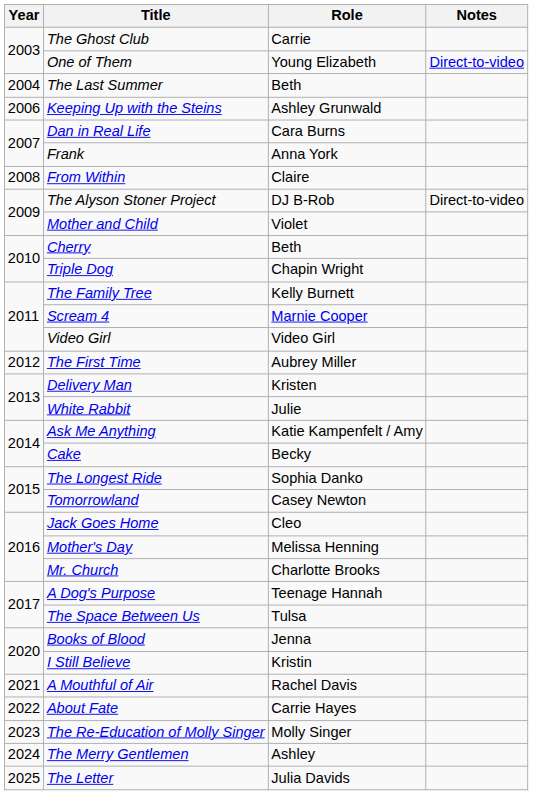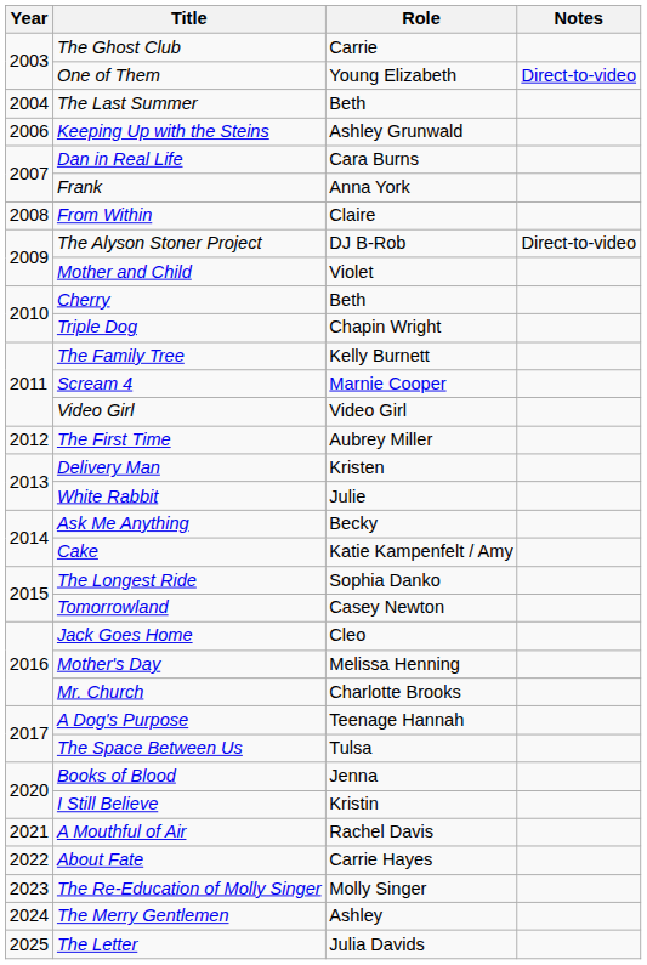 <table class="wikitable sortable">
 <tr>
 <th>Year</th>
 <th>Title</th>
 <th>Role</th>
 <th class="unsortable">Notes</th>
 </tr>
 <tr>
 <td rowspan="2">2003</td>
 <td data-sort-value="Ghost Club, The"><em>The Ghost Club</em></td>
 <td>Carrie</td>
 <td></td>
 </tr>
 <tr>
 <td><em>One of Them</em></td>
 <td>Young Elizabeth</td>
 <td><a href='#'>Direct-to-video</a></td>
 </tr>
 <tr>
 <td>2004</td>
 <td data-sort-value="Last Summer, The"><em>The Last Summer</em></td>
 <td>Beth</td>
 <td></td>
 </tr>
 <tr>
 <td>2006</td>
 <td><em><a href='#'>Keeping Up with the Steins</a></em></td>
 <td>Ashley Grunwald</td>
 <td></td>
 </tr>
 <tr>
 <td rowspan="2">2007</td>
 <td><em><a href='#'>Dan in Real Life</a></em></td>
 <td>Cara Burns</td>
 <td></td>
 </tr>
 <tr>
 <td><em>Frank</em></td>
 <td>Anna York</td>
 <td></td>
 </tr>
 <tr>
 <td>2008</td>
 <td><em><a href='#'>From Within</a></em></td>
 <td>Claire</td>
 <td></td>
 </tr>
 <tr>
 <td rowspan="2">2009</td>
 <td data-sort-value="Alyson Stoner Project, The"><em>The Alyson Stoner Project</em></td>
 <td>DJ B-Rob</td>
 <td>Direct-to-video</td>
 </tr>
 <tr>
 <td><em><a href='#'>Mother and Child</a></em></td>
 <td>Violet</td>
 <td></td>
 </tr>
 <tr>
 <td rowspan="2">2010</td>
 <td><em><a href='#'>Cherry</a></em></td>
 <td>Beth</td>
 <td></td>
 </tr>
 <tr>
 <td><em><a href='#'>Triple Dog</a></em></td>
 <td>Chapin Wright</td>
 <td></td>
 </tr>
 <tr>
 <td rowspan="3">2011</td>
 <td data-sort-value="Family Tree, The"><em><a href='#'>The Family Tree</a></em></td>
 <td>Kelly Burnett</td>
 <td></td>
 </tr>
 <tr>
 <td><em><a href='#'>Scream 4</a></em></td>
 <td><a href='#'>Marnie Cooper</a></td>
 <td></td>
 </tr>
 <tr>
 <td><em>Video Girl</em></td>
 <td>Video Girl</td>
 <td></td>
 </tr>
 <tr>
 <td>2012</td>
 <td data-sort-value="First Time, The"><em><a href='#'>The First Time</a></em></td>
 <td>Aubrey Miller</td>
 <td></td>
 </tr>
 <tr>
 <td rowspan="2">2013</td>
 <td><em><a href='#'>Delivery Man</a></em></td>
 <td>Kristen</td>
 <td></td>
 </tr>
 <tr>
 <td><em><a href='#'>White Rabbit</a></em></td>
 <td>Julie</td>
 <td></td>
 </tr>
 <tr>
 <td rowspan="2">2014</td>
 <td><em><a href='#'>Ask Me Anything</a></em></td>
-<td>Katie Kampenfelt / Amy</td>
+<td>Becky</td>
 <td></td>
 </tr>
 <tr>
 <td><em><a href='#'>Cake</a></em></td>
-<td>Becky</td>
+<td>Katie Kampenfelt / Amy</td>
 <td></td>
 </tr>
 <tr>
 <td rowspan="2">2015</td>
 <td data-sort-value="Longest Ride, The"><em><a href='#'>The Longest Ride</a></em></td>
 <td>Sophia Danko</td>
 <td></td>
 </tr>
 <tr>
 <td><em><a href='#'>Tomorrowland</a></em></td>
 <td>Casey Newton</td>
 <td></td>
 </tr>
 <tr>
 <td rowspan="3">2016</td>
 <td><em><a href='#'>Jack Goes Home</a></em></td>
 <td>Cleo</td>
 <td></td>
 </tr>
 <tr>
 <td><em><a href='#'>Mother's Day</a></em></td>
 <td>Melissa Henning</td>
 <td></td>
 </tr>
 <tr>
 <td><em><a href='#'>Mr. Church</a></em></td>
 <td>Charlotte Brooks</td>
 <td></td>
 </tr>
 <tr>
 <td rowspan="2">2017</td>
 <td data-sort-value="Dog's Purpose, A"><em><a href='#'>A Dog's Purpose</a></em></td>
 <td>Teenage Hannah</td>
 <td></td>
 </tr>
 <tr>
 <td data-sort-value="Space Between Us, The"><em><a href='#'>The Space Between Us</a></em></td>
 <td>Tulsa</td>
 <td></td>
 </tr>
 <tr>
 <td rowspan="2">2020</td>
 <td><em><a href='#'>Books of Blood</a></em></td>
 <td>Jenna</td>
 <td></td>
 </tr>
 <tr>
 <td><em><a href='#'>I Still Believe</a></em></td>
 <td>Kristin</td>
 <td></td>
 </tr>
 <tr>
 <td>2021</td>
 <td data-sort-value="Mouthful of Air, A"><em><a href='#'>A Mouthful of Air</a></em></td>
 <td>Rachel Davis</td>
 <td></td>
 </tr>
 <tr>
 <td>2022</td>
 <td><em><a href='#'>About Fate</a></em></td>
 <td>Carrie Hayes</td>
 <td></td>
 </tr>
 <tr>
 <td>2023</td>
 <td><em><a href='#'>The Re-Education of Molly Singer</a></em></td>
 <td>Molly Singer</td>
 <td></td>
 </tr>
 <tr>
 <td>2024</td>
 <td><em><a href='#'>The Merry Gentlemen</a></em></td>
 <td>Ashley</td>
 <td></td>
 </tr>
 <tr>
 <td>2025</td>
 <td><em><a href='#'>The Letter</a></em></td>
 <td>Julia Davids</td>
 <td></td>
 </tr>
 </table>
